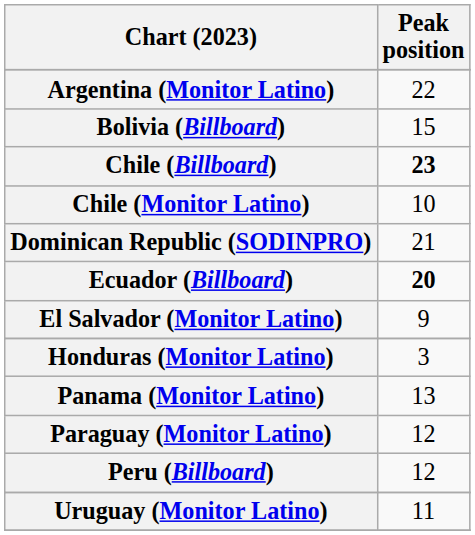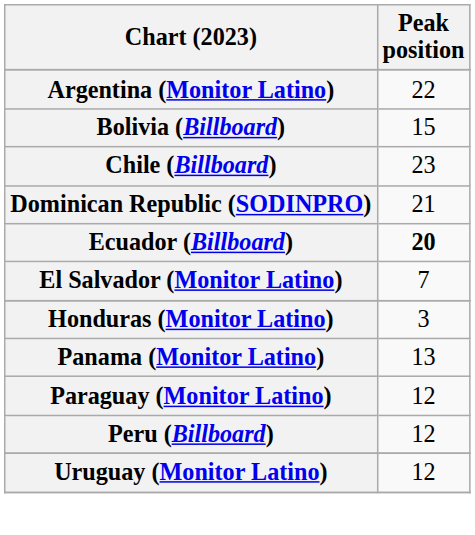 <table class="wikitable sortable plainrowheaders" style="text-align:center">
 <tr>
 <th scope="col">Chart (2023)</th>
 <th scope="col">Peak<br>position</th>
 </tr>
 <tr>
 </tr>
 <tr>
 <th scope="row">Argentina (<a href='#'>Monitor Latino</a>)</th>
 <td>22</td>
 </tr>
 <tr>
 <th scope="row">Bolivia (<a href='#'><em>Billboard</em></a>)</th>
 <td>15</td>
 </tr>
 <tr>
 <th scope="row">Chile (<a href='#'><em>Billboard</em></a>)</th>
-<td><strong>23</strong></td>
-</tr>
-<tr>
-<th scope="row">Chile (<a href='#'>Monitor Latino</a>)</th>
-<td>10</td>
+<td>23</td>
 </tr>
 <tr>
 <th scope="row">Dominican Republic (<a href='#'>SODINPRO</a>)</th>
 <td>21</td>
 </tr>
 <tr>
 <th scope="row">Ecuador (<a href='#'><em>Billboard</em></a>)</th>
 <td><strong>20</strong></td>
 </tr>
 <tr>
 <th scope="row">El Salvador (<a href='#'>Monitor Latino</a>)</th>
-<td>9</td>
+<td>7</td>
 </tr>
 <tr>
 </tr>
 <tr>
 <th scope="row">Honduras (<a href='#'>Monitor Latino</a>)</th>
 <td>3</td>
 </tr>
 <tr>
 <th scope="row">Panama (<a href='#'>Monitor Latino</a>)</th>
 <td>13</td>
 </tr>
 <tr>
 <th scope="row">Paraguay (<a href='#'>Monitor Latino</a>)</th>
 <td>12</td>
 </tr>
 <tr>
 <th scope="row">Peru (<a href='#'><em>Billboard</em></a>)</th>
 <td>12</td>
 </tr>
 <tr>
 </tr>
 <tr>
 </tr>
 <tr>
 <th scope="row">Uruguay (<a href='#'>Monitor Latino</a>)</th>
-<td>11</td>
+<td>12</td>
 </tr>
 <tr>
 </tr>
 <tr>
 </tr>
 <tr>
 </tr>
 </table>
